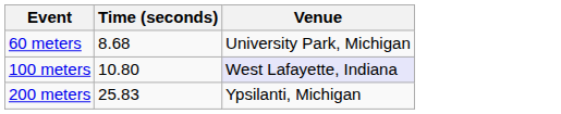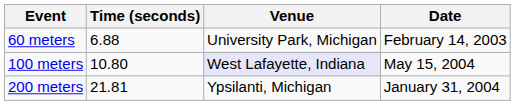 <table class="wikitable">
 <tr>
 <th>Event</th>
 <th>Time (seconds)</th>
 <th>Venue</th>
+<th>Date</th>
 </tr>
 <tr>
 <td><a href='#'>60 meters</a></td>
-<td>8.68</td>
+<td>6.88</td>
 <td>University Park, Michigan</td>
+<td>February 14, 2003</td>
 </tr>
 <tr>
 <td><a href='#'>100 meters</a></td>
 <td>10.80</td>
 <td style="background: lavender;">West Lafayette, Indiana</td>
+<td>May 15, 2004</td>
 </tr>
 <tr>
 <td><a href='#'>200 meters</a></td>
-<td>25.83</td>
+<td>21.81</td>
 <td>Ypsilanti, Michigan</td>
+<td>January 31, 2004</td>
 </tr>
 </table>
